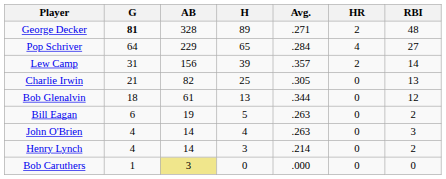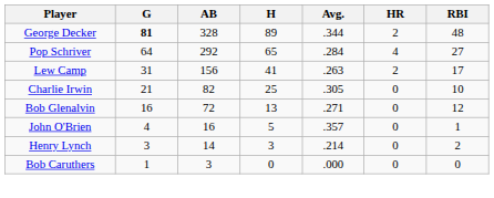 <table class="wikitable sortable">
 <tr>
 <th bgcolor="#DDDDFF" width="16%">Player</th>
 <th bgcolor="#DDDDFF" width="9%">G</th>
 <th bgcolor="#DDDDFF" width="9%">AB</th>
 <th bgcolor="#DDDDFF" width="9%">H</th>
 <th bgcolor="#DDDDFF" width="9%">Avg.</th>
 <th bgcolor="#DDDDFF" width="9%">HR</th>
 <th bgcolor="#DDDDFF" width="9%">RBI</th>
 </tr>
 <tr align="center">
 <td><a href='#'>George Decker</a></td>
 <td><strong>81</strong></td>
 <td>328</td>
 <td>89</td>
-<td>.271</td>
+<td>.344</td>
 <td>2</td>
 <td>48</td>
 </tr>
 <tr align=center>
 <td><a href='#'>Pop Schriver</a></td>
 <td>64</td>
-<td>229</td>
+<td>292</td>
 <td>65</td>
 <td>.284</td>
 <td>4</td>
 <td>27</td>
 </tr>
 <tr align=center>
 <td><a href='#'>Lew Camp</a></td>
 <td>31</td>
 <td>156</td>
-<td>39</td>
-<td>.357</td>
+<td>41</td>
+<td>.263</td>
 <td>2</td>
-<td>14</td>
+<td>17</td>
 </tr>
 <tr align=center>
 <td><a href='#'>Charlie Irwin</a></td>
 <td>21</td>
 <td>82</td>
 <td>25</td>
 <td>.305</td>
 <td>0</td>
-<td>13</td>
+<td>10</td>
 </tr>
 <tr align=center>
 <td><a href='#'>Bob Glenalvin</a></td>
-<td>18</td>
-<td>61</td>
+<td>16</td>
+<td>72</td>
 <td>13</td>
-<td>.344</td>
+<td>.271</td>
 <td>0</td>
 <td>12</td>
 </tr>
 <tr align=center>
-<td><a href='#'>Bill Eagan</a></td>
-<td>6</td>
-<td>19</td>
-<td>5</td>
-<td>.263</td>
-<td>0</td>
-<td>2</td>
-</tr>
-<tr align=center>
 <td><a href='#'>John O'Brien</a></td>
 <td>4</td>
-<td>14</td>
-<td>4</td>
-<td>.263</td>
+<td>16</td>
+<td>5</td>
+<td>.357</td>
 <td>0</td>
-<td>3</td>
+<td>1</td>
 </tr>
 <tr align=center>
 <td><a href='#'>Henry Lynch</a></td>
-<td>4</td>
+<td>3</td>
 <td>14</td>
 <td>3</td>
 <td>.214</td>
 <td>0</td>
 <td>2</td>
 </tr>
 <tr align=center>
 <td><a href='#'>Bob Caruthers</a></td>
 <td>1</td>
-<td style="background: khaki;">3</td>
+<td>3</td>
 <td>0</td>
 <td>.000</td>
 <td>0</td>
 <td>0</td>
 </tr>
 </table>
